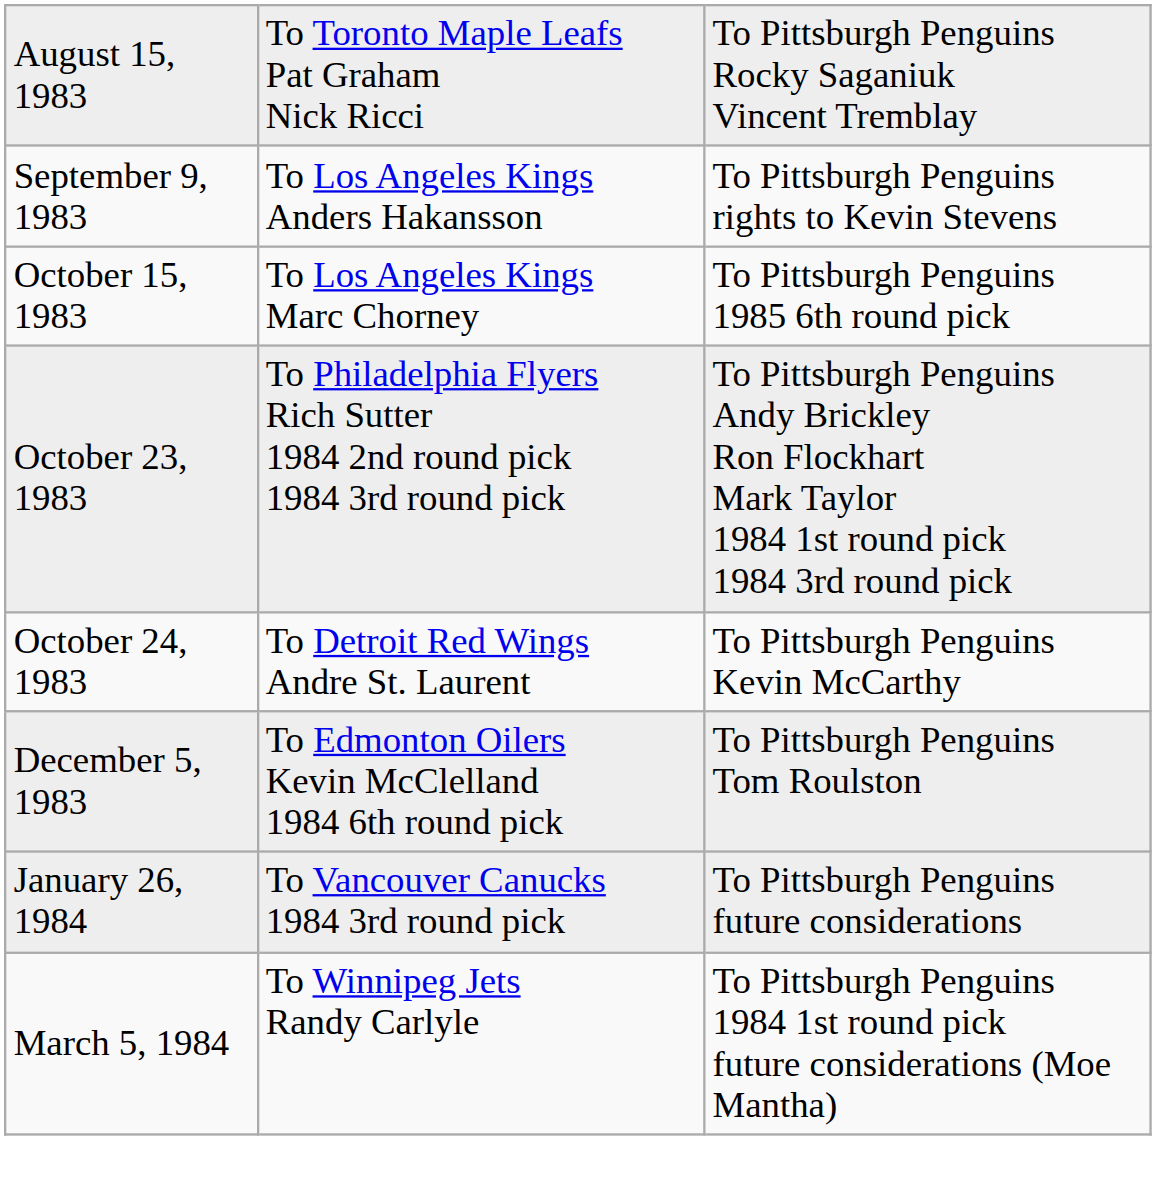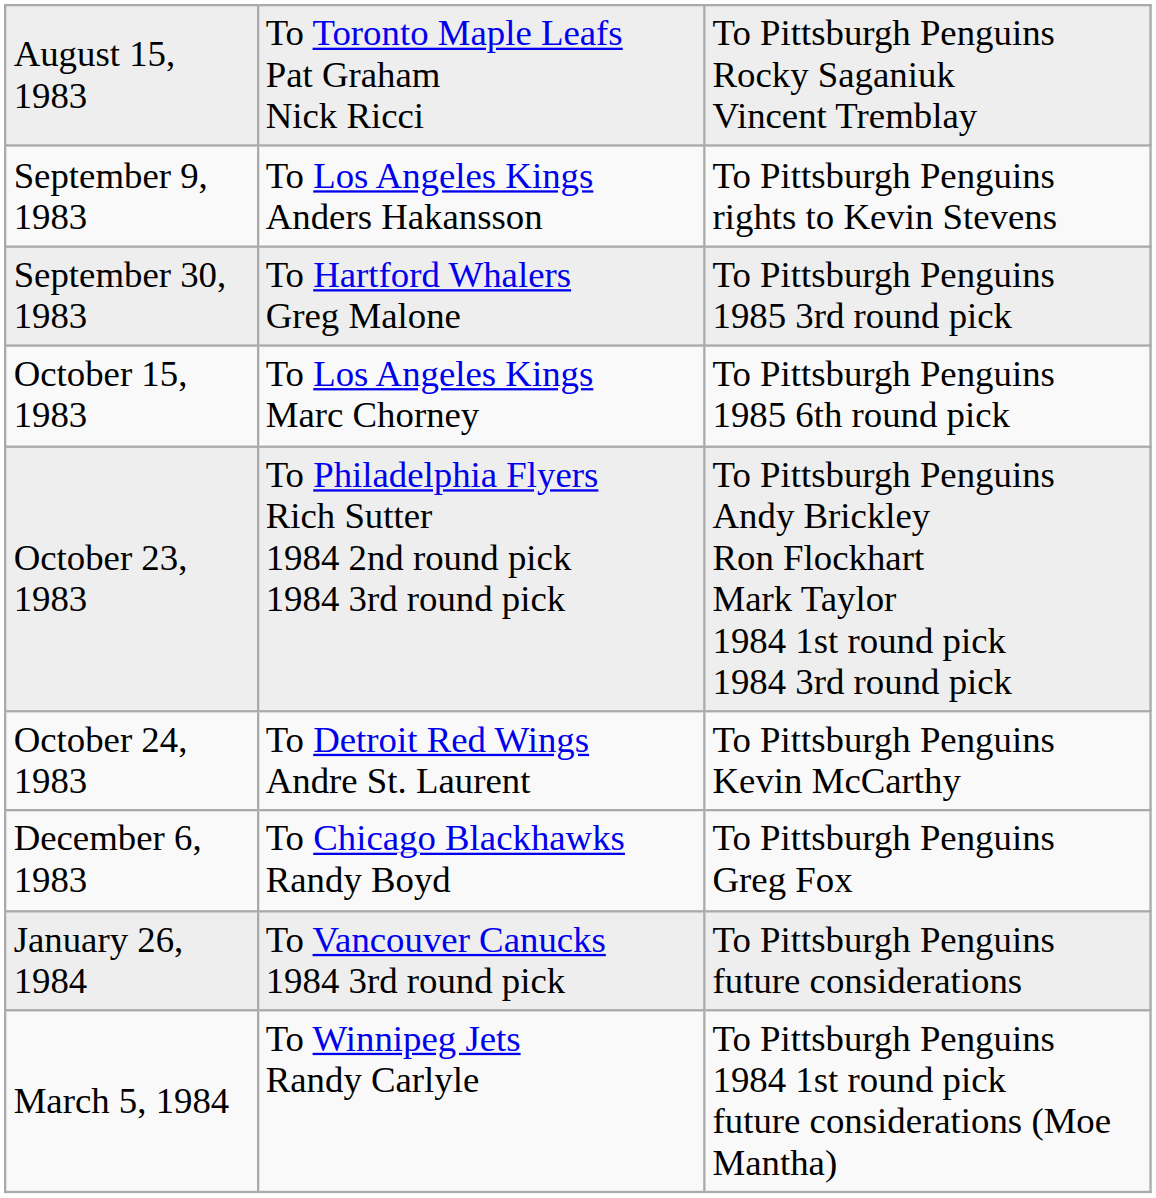 <table class="wikitable" style="border:1px solid #999999; width:80%;">
 <tr bgcolor="eeeeee">
 <td style="width:22%;">August 15, 1983</td>
 <td style="width:39%;" valign="top">To <a href='#'>Toronto Maple Leafs</a><br>Pat Graham<br>Nick Ricci</td>
 <td style="width:39%;" valign="top">To Pittsburgh Penguins<br>Rocky Saganiuk<br>Vincent Tremblay</td>
 </tr>
 <tr>
 <td style="width:22%;">September 9, 1983</td>
 <td style="width:39%;" valign="top">To <a href='#'>Los Angeles Kings</a><br>Anders Hakansson</td>
 <td style="width:39%;" valign="top">To Pittsburgh Penguins<br>rights to Kevin Stevens</td>
+</tr>
+<tr bgcolor="eeeeee">
+<td style="width:22%;">September 30, 1983</td>
+<td style="width:39%;" valign="top">To <a href='#'>Hartford Whalers</a><br>Greg Malone</td>
+<td style="width:39%;" valign="top">To Pittsburgh Penguins<br>1985 3rd round pick</td>
 </tr>
 <tr>
 <td style="width:22%;">October 15, 1983</td>
 <td style="width:39%;" valign="top">To <a href='#'>Los Angeles Kings</a><br>Marc Chorney</td>
 <td style="width:39%;" valign="top">To Pittsburgh Penguins<br>1985 6th round pick</td>
 </tr>
 <tr bgcolor="eeeeee">
 <td style="width:22%;">October 23, 1983</td>
 <td style="width:39%;" valign="top">To <a href='#'>Philadelphia Flyers</a><br>Rich Sutter<br>1984 2nd round pick<br>1984 3rd round pick</td>
 <td style="width:39%;" valign="top">To Pittsburgh Penguins<br>Andy Brickley<br>Ron Flockhart<br>Mark Taylor<br>1984 1st round pick<br>1984 3rd round pick</td>
 </tr>
 <tr>
 <td style="width:22%;">October 24, 1983</td>
 <td style="width:39%;" valign="top">To <a href='#'>Detroit Red Wings</a><br>Andre St. Laurent</td>
 <td style="width:39%;" valign="top">To Pittsburgh Penguins<br>Kevin McCarthy</td>
 </tr>
-<tr bgcolor="eeeeee">
-<td style="width:22%;">December 5, 1983</td>
-<td style="width:39%;" valign="top">To <a href='#'>Edmonton Oilers</a><br>Kevin McClelland<br>1984 6th round pick</td>
-<td style="width:39%;" valign="top">To Pittsburgh Penguins<br>Tom Roulston</td>
+<tr>
+<td style="width:22%;">December 6, 1983</td>
+<td style="width:39%;" valign="top">To <a href='#'>Chicago Blackhawks</a><br>Randy Boyd</td>
+<td style="width:39%;" valign="top">To Pittsburgh Penguins<br>Greg Fox</td>
 </tr>
 <tr bgcolor="eeeeee">
 <td style="width:22%;">January 26, 1984</td>
 <td style="width:39%;" valign="top">To <a href='#'>Vancouver Canucks</a><br>1984 3rd round pick</td>
 <td style="width:39%;" valign="top">To Pittsburgh Penguins<br>future considerations</td>
 </tr>
 <tr>
 <td style="width:22%;">March 5, 1984</td>
 <td style="width:39%;" valign="top">To <a href='#'>Winnipeg Jets</a><br>Randy Carlyle</td>
 <td style="width:39%;" valign="top">To Pittsburgh Penguins<br>1984 1st round pick<br>future considerations (Moe Mantha)</td>
 </tr>
 </table>
